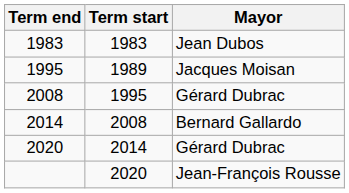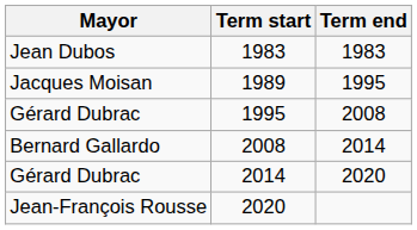 <table class="wikitable">
 <tr>
+<th>Mayor</th>
+<th>Term start</th>
 <th>Term end</th>
-<th>Term start</th>
-<th>Mayor</th>
 </tr>
 <tr>
+<td>Jean Dubos</td>
 <td align=center>1983</td>
 <td align=center>1983</td>
-<td>Jean Dubos</td>
 </tr>
 <tr>
+<td>Jacques Moisan</td>
+<td align=center>1989</td>
 <td align=center>1995</td>
-<td align=center>1989</td>
-<td>Jacques Moisan</td>
 </tr>
 <tr>
+<td>Gérard Dubrac</td>
+<td align=center>1995</td>
 <td align=center>2008</td>
-<td align=center>1995</td>
-<td>Gérard Dubrac</td>
 </tr>
 <tr>
+<td>Bernard Gallardo</td>
+<td align=center>2008</td>
 <td align=center>2014</td>
-<td align=center>2008</td>
-<td>Bernard Gallardo</td>
 </tr>
 <tr>
+<td>Gérard Dubrac</td>
+<td align=center>2014</td>
 <td align=center>2020</td>
-<td align=center>2014</td>
-<td>Gérard Dubrac</td>
 </tr>
 <tr>
+<td>Jean-François Rousse</td>
+<td align=center>2020</td>
 <td align=center></td>
-<td align=center>2020</td>
-<td>Jean-François Rousse</td>
 </tr>
 </table>
